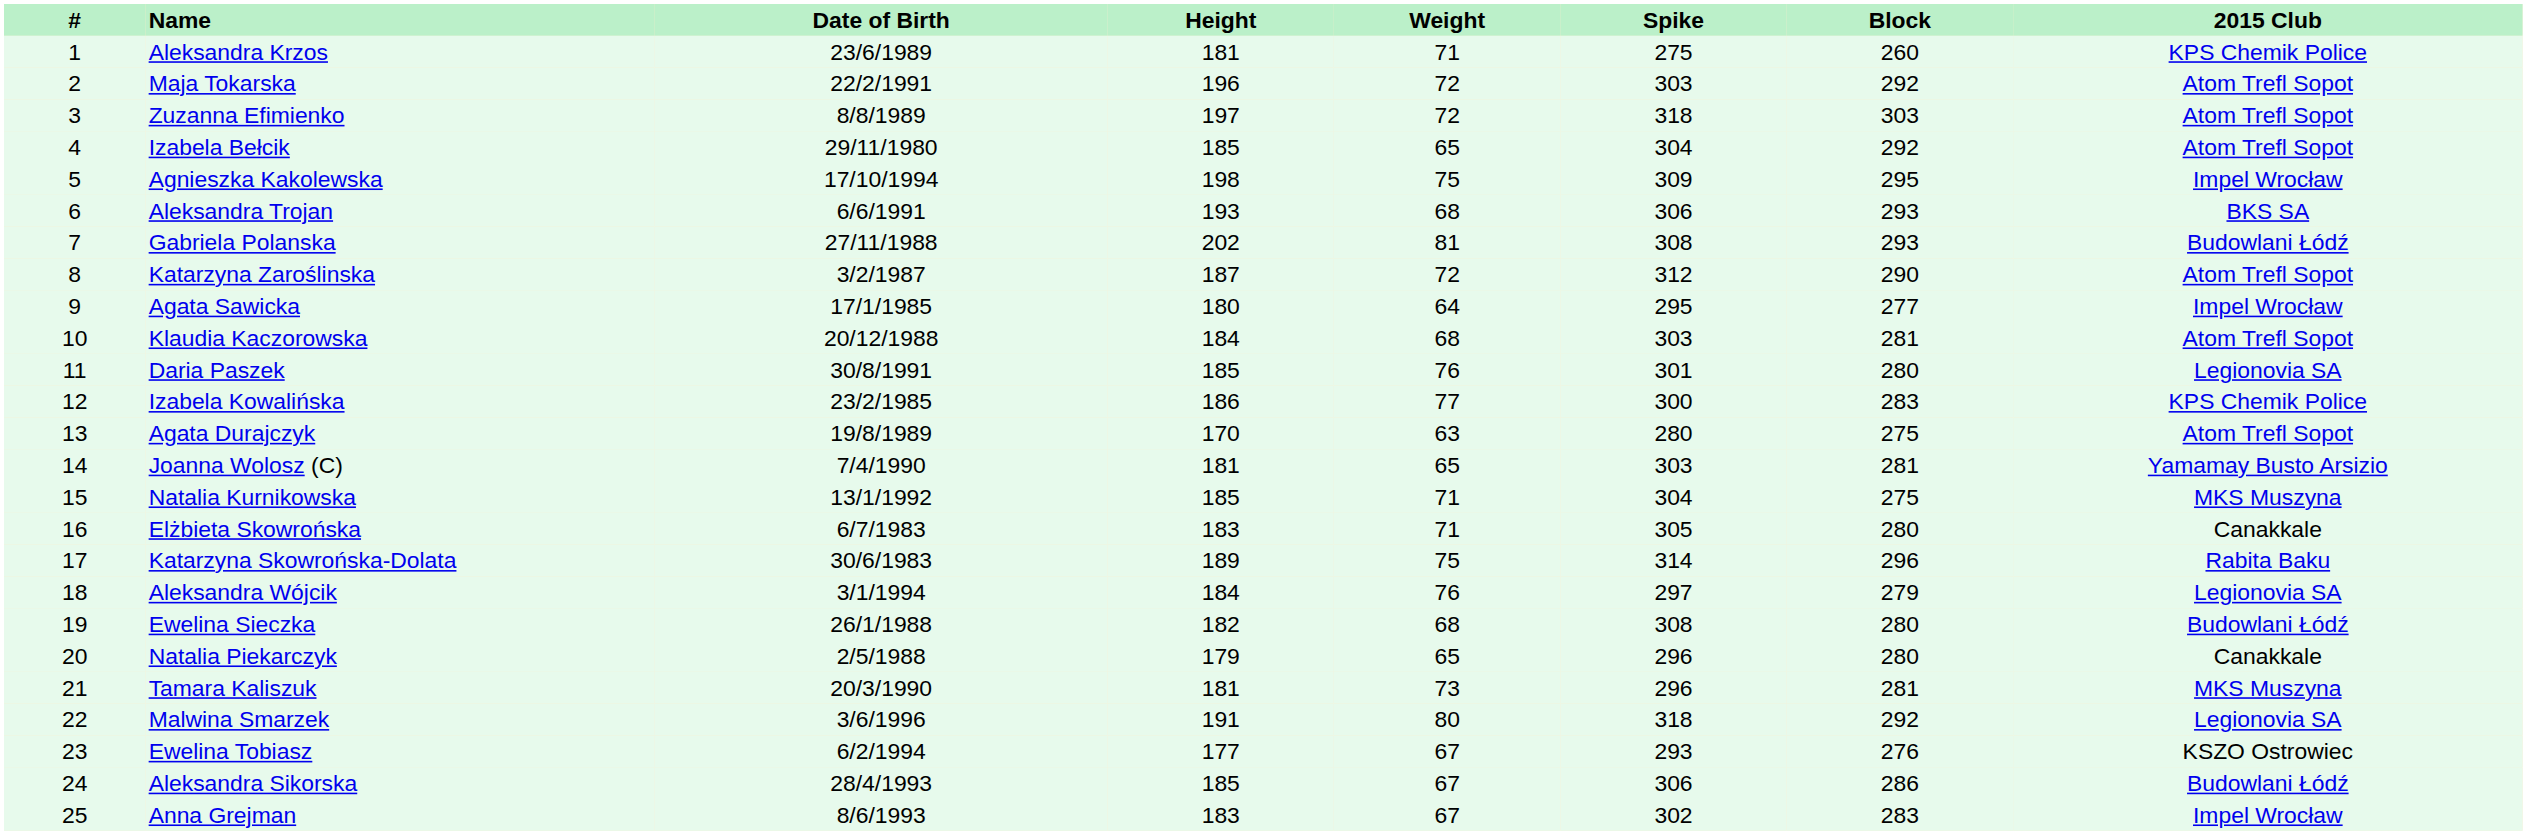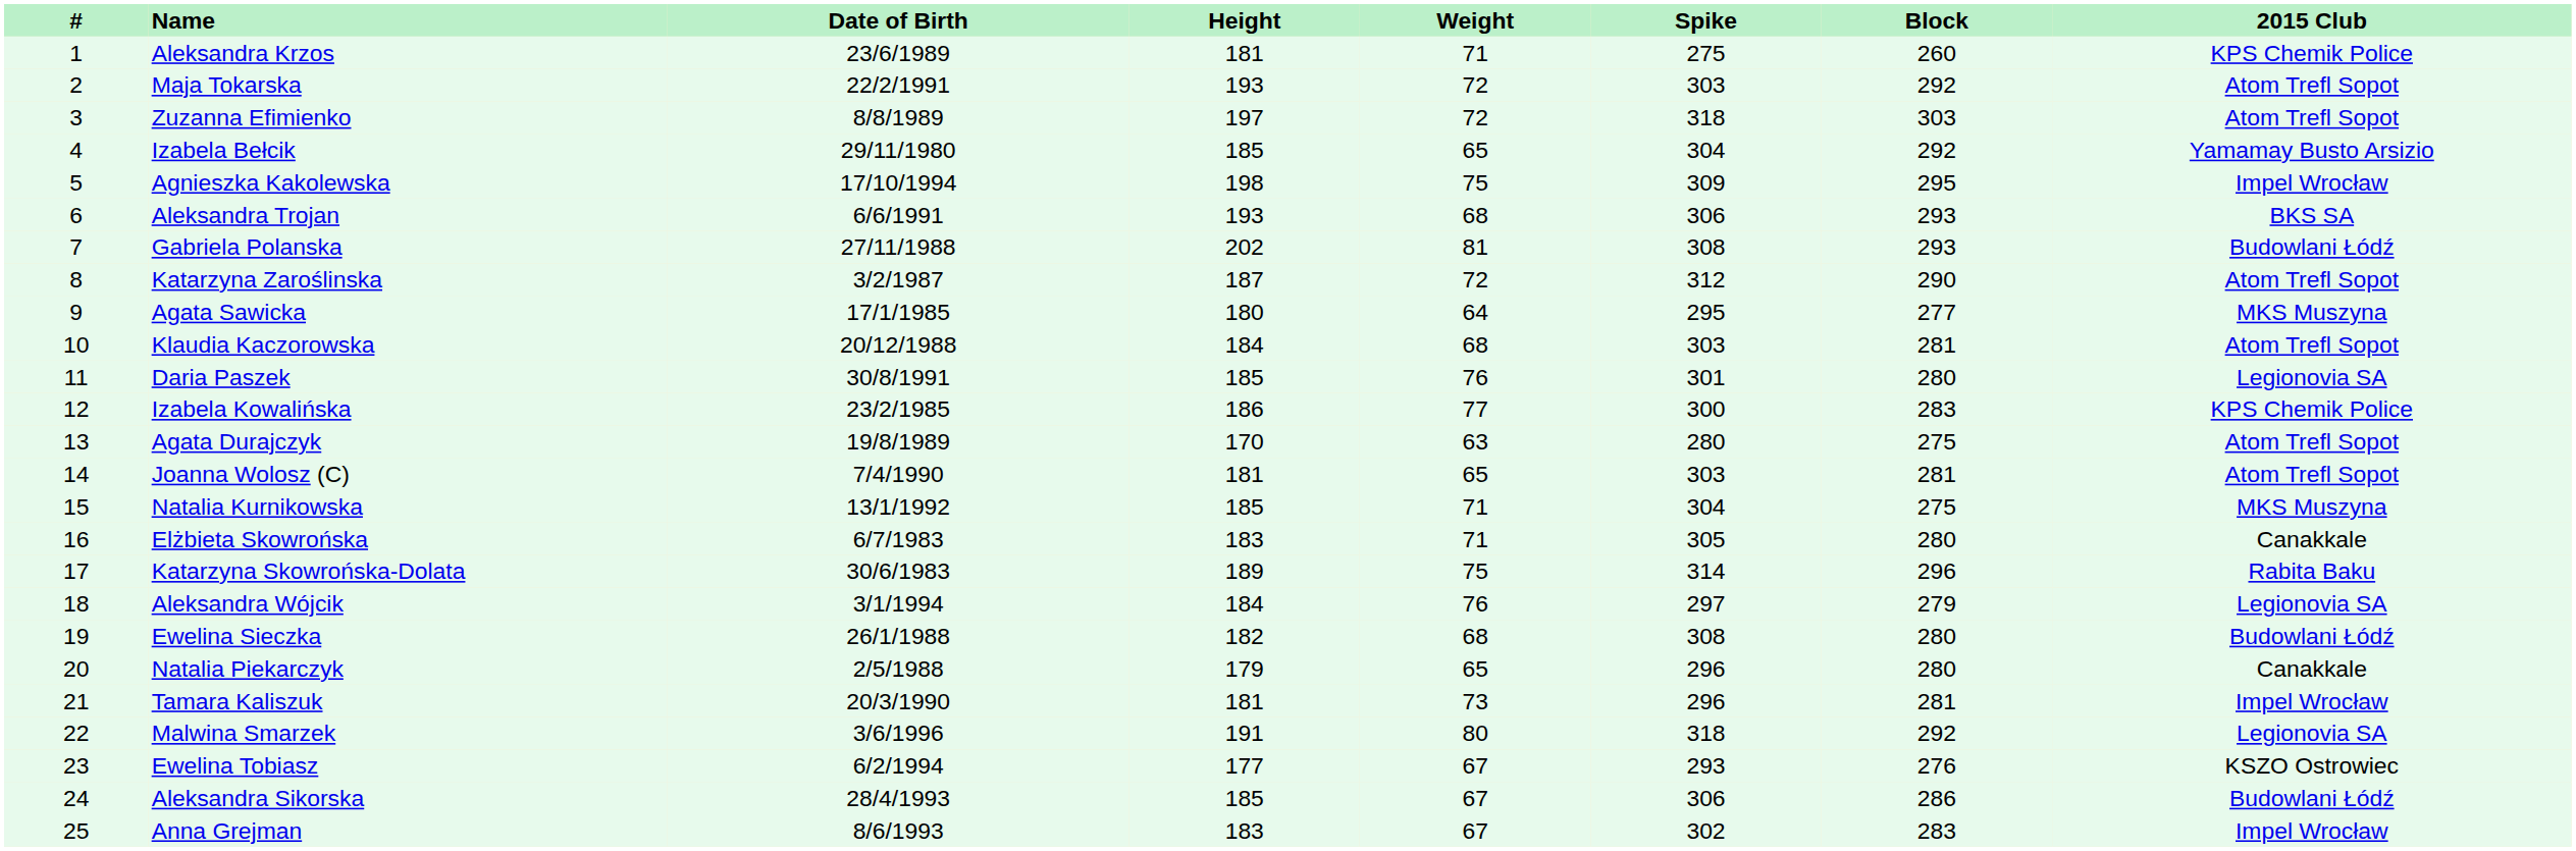 <table border=0 cellpadding=2 cellspacing=0  |- bgcolor=#FFECCE style="text-align:center; font-size:90%;" width=100%>
 <tr bgcolor=#BBF0C9>
 <th width=5%>#</th>
 <th width=18% align=left>Name</th>
 <th width=16%>Date of Birth</th>
 <th width=8%>Height</th>
 <th width=8%>Weight</th>
 <th width=8%>Spike</th>
 <th width=8%>Block</th>
 <th width=18%>2015 Club</th>
 </tr>
 <tr bgcolor=#E7FAEC>
 <td>1</td>
 <td align=left><a href='#'>Aleksandra Krzos</a></td>
 <td>23/6/1989</td>
 <td>181</td>
 <td>71</td>
 <td>275</td>
 <td>260</td>
 <td><a href='#'>KPS Chemik Police</a></td>
 </tr>
 <tr bgcolor=#E7FAEC>
 <td>2</td>
 <td align=left><a href='#'>Maja Tokarska</a></td>
 <td>22/2/1991</td>
-<td>196</td>
+<td>193</td>
 <td>72</td>
 <td>303</td>
 <td>292</td>
 <td><a href='#'>Atom Trefl Sopot</a></td>
 </tr>
 <tr bgcolor=#E7FAEC>
 <td>3</td>
 <td align=left><a href='#'>Zuzanna Efimienko</a></td>
 <td>8/8/1989</td>
 <td>197</td>
 <td>72</td>
 <td>318</td>
 <td>303</td>
 <td><a href='#'>Atom Trefl Sopot</a></td>
 </tr>
 <tr bgcolor=#E7FAEC>
 <td>4</td>
 <td align=left><a href='#'>Izabela Bełcik</a></td>
 <td>29/11/1980</td>
 <td>185</td>
 <td>65</td>
 <td>304</td>
 <td>292</td>
-<td><a href='#'>Atom Trefl Sopot</a></td>
+<td><a href='#'>Yamamay Busto Arsizio</a></td>
 </tr>
 <tr bgcolor=#E7FAEC>
 <td>5</td>
 <td align=left><a href='#'>Agnieszka Kakolewska</a></td>
 <td>17/10/1994</td>
 <td>198</td>
 <td>75</td>
 <td>309</td>
 <td>295</td>
 <td><a href='#'>Impel Wrocław</a></td>
 </tr>
 <tr bgcolor=#E7FAEC>
 <td>6</td>
 <td align=left><a href='#'>Aleksandra Trojan</a></td>
 <td>6/6/1991</td>
 <td>193</td>
 <td>68</td>
 <td>306</td>
 <td>293</td>
 <td><a href='#'>BKS SA</a></td>
 </tr>
 <tr bgcolor=#E7FAEC>
 <td>7</td>
 <td align=left><a href='#'>Gabriela Polanska</a></td>
 <td>27/11/1988</td>
 <td>202</td>
 <td>81</td>
 <td>308</td>
 <td>293</td>
 <td><a href='#'>Budowlani Łódź</a></td>
 </tr>
 <tr bgcolor=#E7FAEC>
 <td>8</td>
 <td align=left><a href='#'>Katarzyna Zaroślinska</a></td>
 <td>3/2/1987</td>
 <td>187</td>
 <td>72</td>
 <td>312</td>
 <td>290</td>
 <td><a href='#'>Atom Trefl Sopot</a></td>
 </tr>
 <tr bgcolor=#E7FAEC>
 <td>9</td>
 <td align=left><a href='#'>Agata Sawicka</a></td>
 <td>17/1/1985</td>
 <td>180</td>
 <td>64</td>
 <td>295</td>
 <td>277</td>
-<td><a href='#'>Impel Wrocław</a></td>
+<td><a href='#'>MKS Muszyna</a></td>
 </tr>
 <tr bgcolor=#E7FAEC>
 <td>10</td>
 <td align=left><a href='#'>Klaudia Kaczorowska</a></td>
 <td>20/12/1988</td>
 <td>184</td>
 <td>68</td>
 <td>303</td>
 <td>281</td>
 <td><a href='#'>Atom Trefl Sopot</a></td>
 </tr>
 <tr bgcolor=#E7FAEC>
 <td>11</td>
 <td align=left><a href='#'>Daria Paszek</a></td>
 <td>30/8/1991</td>
 <td>185</td>
 <td>76</td>
 <td>301</td>
 <td>280</td>
 <td><a href='#'>Legionovia SA</a></td>
 </tr>
 <tr bgcolor=#E7FAEC>
 <td>12</td>
 <td align=left><a href='#'>Izabela Kowalińska</a></td>
 <td>23/2/1985</td>
 <td>186</td>
 <td>77</td>
 <td>300</td>
 <td>283</td>
 <td><a href='#'>KPS Chemik Police</a></td>
 </tr>
 <tr bgcolor=#E7FAEC>
 <td>13</td>
 <td align=left><a href='#'>Agata Durajczyk</a></td>
 <td>19/8/1989</td>
 <td>170</td>
 <td>63</td>
 <td>280</td>
 <td>275</td>
 <td><a href='#'>Atom Trefl Sopot</a></td>
 </tr>
 <tr bgcolor=#E7FAEC>
 <td>14</td>
 <td align=left><a href='#'>Joanna Wolosz</a> (C)</td>
 <td>7/4/1990</td>
 <td>181</td>
 <td>65</td>
 <td>303</td>
 <td>281</td>
-<td><a href='#'>Yamamay Busto Arsizio</a></td>
+<td><a href='#'>Atom Trefl Sopot</a></td>
 </tr>
 <tr bgcolor=#E7FAEC>
 <td>15</td>
 <td align=left><a href='#'>Natalia Kurnikowska</a></td>
 <td>13/1/1992</td>
 <td>185</td>
 <td>71</td>
 <td>304</td>
 <td>275</td>
 <td><a href='#'>MKS Muszyna</a></td>
 </tr>
 <tr bgcolor=#E7FAEC>
 <td>16</td>
 <td align=left><a href='#'>Elżbieta Skowrońska</a></td>
 <td>6/7/1983</td>
 <td>183</td>
 <td>71</td>
 <td>305</td>
 <td>280</td>
 <td>Canakkale</td>
 </tr>
 <tr bgcolor=#E7FAEC>
 <td>17</td>
 <td align=left><a href='#'>Katarzyna Skowrońska-Dolata</a></td>
 <td>30/6/1983</td>
 <td>189</td>
 <td>75</td>
 <td>314</td>
 <td>296</td>
 <td><a href='#'>Rabita Baku</a></td>
 </tr>
 <tr bgcolor=#E7FAEC>
 <td>18</td>
 <td align=left><a href='#'>Aleksandra Wójcik</a></td>
 <td>3/1/1994</td>
 <td>184</td>
 <td>76</td>
 <td>297</td>
 <td>279</td>
 <td><a href='#'>Legionovia SA</a></td>
 </tr>
 <tr bgcolor=#E7FAEC>
 <td>19</td>
 <td align=left><a href='#'>Ewelina Sieczka</a></td>
 <td>26/1/1988</td>
 <td>182</td>
 <td>68</td>
 <td>308</td>
 <td>280</td>
 <td><a href='#'>Budowlani Łódź</a></td>
 </tr>
 <tr bgcolor=#E7FAEC>
 <td>20</td>
 <td align=left><a href='#'>Natalia Piekarczyk</a></td>
 <td>2/5/1988</td>
 <td>179</td>
 <td>65</td>
 <td>296</td>
 <td>280</td>
 <td>Canakkale</td>
 </tr>
 <tr bgcolor=#E7FAEC>
 <td>21</td>
 <td align=left><a href='#'>Tamara Kaliszuk</a></td>
 <td>20/3/1990</td>
 <td>181</td>
 <td>73</td>
 <td>296</td>
 <td>281</td>
-<td><a href='#'>MKS Muszyna</a></td>
+<td><a href='#'>Impel Wrocław</a></td>
 </tr>
 <tr bgcolor=#E7FAEC>
 <td>22</td>
 <td align=left><a href='#'>Malwina Smarzek</a></td>
 <td>3/6/1996</td>
 <td>191</td>
 <td>80</td>
 <td>318</td>
 <td>292</td>
 <td><a href='#'>Legionovia SA</a></td>
 </tr>
 <tr bgcolor=#E7FAEC>
 <td>23</td>
 <td align=left><a href='#'>Ewelina Tobiasz</a></td>
 <td>6/2/1994</td>
 <td>177</td>
 <td>67</td>
 <td>293</td>
 <td>276</td>
 <td>KSZO Ostrowiec</td>
 </tr>
 <tr bgcolor=#E7FAEC>
 <td>24</td>
 <td align=left><a href='#'>Aleksandra Sikorska</a></td>
 <td>28/4/1993</td>
 <td>185</td>
 <td>67</td>
 <td>306</td>
 <td>286</td>
 <td><a href='#'>Budowlani Łódź</a></td>
 </tr>
 <tr bgcolor=#E7FAEC>
 <td>25</td>
 <td align=left><a href='#'>Anna Grejman</a></td>
 <td>8/6/1993</td>
 <td>183</td>
 <td>67</td>
 <td>302</td>
 <td>283</td>
 <td><a href='#'>Impel Wrocław</a></td>
 </tr>
 <tr bgcolor=#E7FAEC>
 </tr>
 </table>
